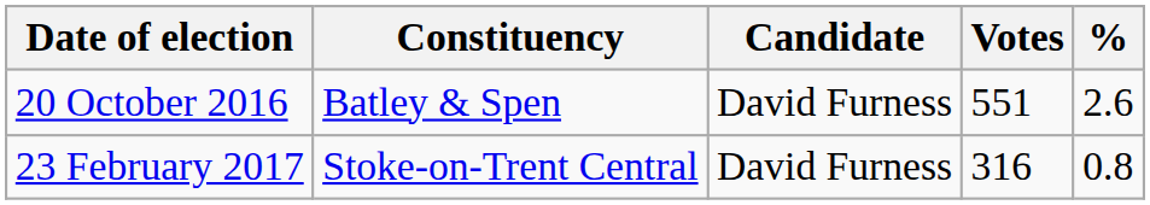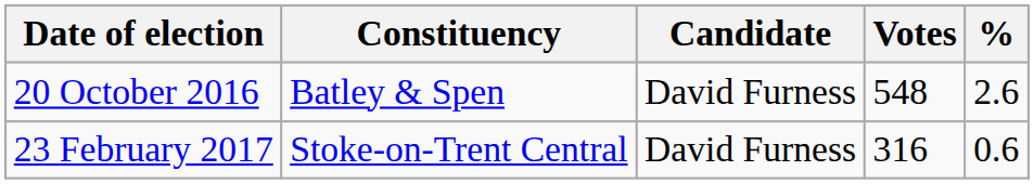 <table class="wikitable">
 <tr>
 <th>Date of election</th>
 <th>Constituency</th>
 <th>Candidate</th>
 <th>Votes</th>
 <th>%</th>
 </tr>
 <tr>
 <td><a href='#'>20 October 2016</a></td>
 <td><a href='#'>Batley & Spen</a></td>
 <td>David Furness</td>
-<td>551</td>
+<td>548</td>
 <td>2.6</td>
 </tr>
 <tr>
 <td><a href='#'>23 February 2017</a></td>
 <td><a href='#'>Stoke-on-Trent Central</a></td>
 <td>David Furness</td>
 <td>316</td>
-<td>0.8</td>
+<td>0.6</td>
 </tr>
 </table>
